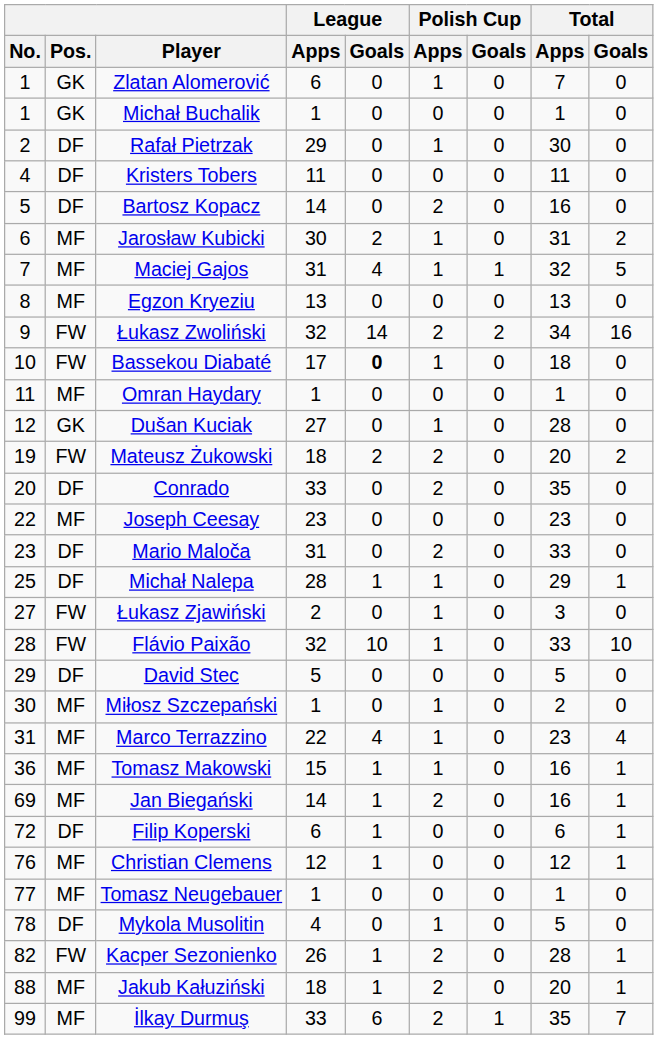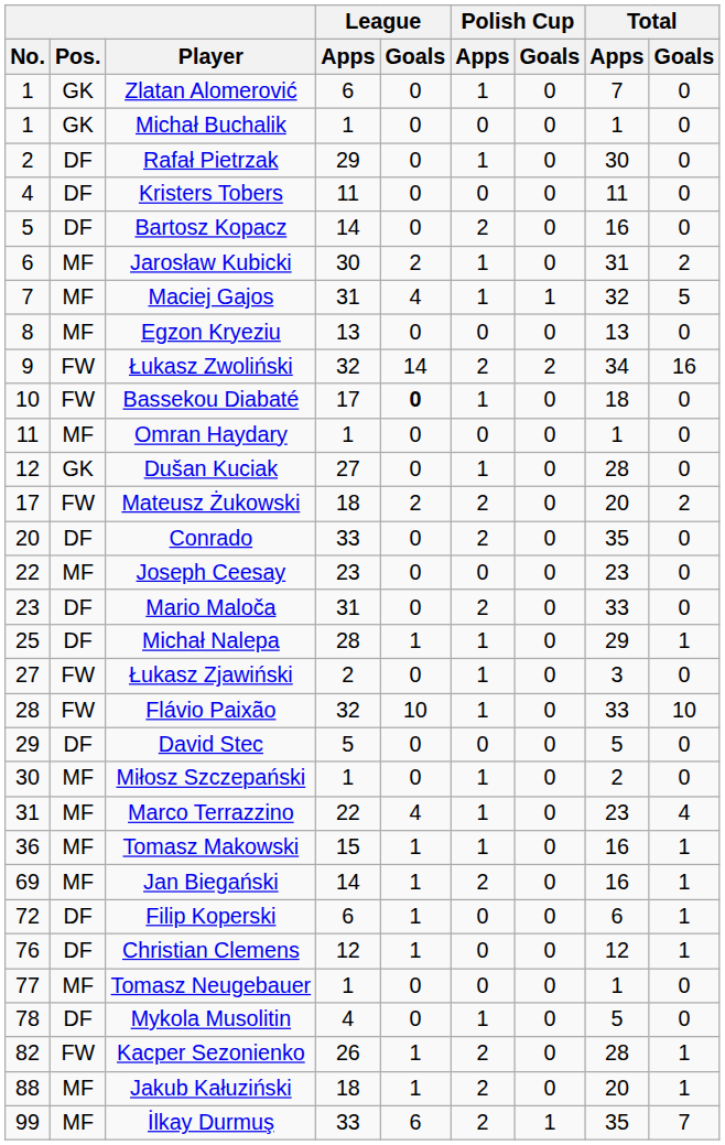 <table class="wikitable" style="text-align: center">
 <tr>
 <th colspan="3"></th>
 <th colspan="2">League</th>
 <th colspan="2">Polish Cup</th>
 <th colspan="2">Total</th>
 </tr>
 <tr>
 <th>No.</th>
 <th>Pos.</th>
 <th>Player</th>
 <th>Apps</th>
 <th>Goals</th>
 <th>Apps</th>
 <th>Goals</th>
 <th>Apps</th>
 <th>Goals</th>
 </tr>
 <tr>
 <td>1</td>
 <td>GK</td>
 <td><a href='#'>Zlatan Alomerović</a></td>
 <td>6</td>
 <td>0</td>
 <td>1</td>
 <td>0</td>
 <td>7</td>
 <td>0</td>
 </tr>
 <tr>
 <td>1</td>
 <td>GK</td>
 <td><a href='#'>Michał Buchalik</a></td>
 <td>1</td>
 <td>0</td>
 <td>0</td>
 <td>0</td>
 <td>1</td>
 <td>0</td>
 </tr>
 <tr>
 <td>2</td>
 <td>DF</td>
 <td><a href='#'>Rafał Pietrzak</a></td>
 <td>29</td>
 <td>0</td>
 <td>1</td>
 <td>0</td>
 <td>30</td>
 <td>0</td>
 </tr>
 <tr>
 <td>4</td>
 <td>DF</td>
 <td><a href='#'>Kristers Tobers</a></td>
 <td>11</td>
 <td>0</td>
 <td>0</td>
 <td>0</td>
 <td>11</td>
 <td>0</td>
 </tr>
 <tr>
 <td>5</td>
 <td>DF</td>
 <td><a href='#'>Bartosz Kopacz</a></td>
 <td>14</td>
 <td>0</td>
 <td>2</td>
 <td>0</td>
 <td>16</td>
 <td>0</td>
 </tr>
 <tr>
 <td>6</td>
 <td>MF</td>
 <td><a href='#'>Jarosław Kubicki</a></td>
 <td>30</td>
 <td>2</td>
 <td>1</td>
 <td>0</td>
 <td>31</td>
 <td>2</td>
 </tr>
 <tr>
 <td>7</td>
 <td>MF</td>
 <td><a href='#'>Maciej Gajos</a></td>
 <td>31</td>
 <td>4</td>
 <td>1</td>
 <td>1</td>
 <td>32</td>
 <td>5</td>
 </tr>
 <tr>
 <td>8</td>
 <td>MF</td>
 <td><a href='#'>Egzon Kryeziu</a></td>
 <td>13</td>
 <td>0</td>
 <td>0</td>
 <td>0</td>
 <td>13</td>
 <td>0</td>
 </tr>
 <tr>
 <td>9</td>
 <td>FW</td>
 <td><a href='#'>Łukasz Zwoliński</a></td>
 <td>32</td>
 <td>14</td>
 <td>2</td>
 <td>2</td>
 <td>34</td>
 <td>16</td>
 </tr>
 <tr>
 <td>10</td>
 <td>FW</td>
 <td><a href='#'>Bassekou Diabaté</a></td>
 <td>17</td>
 <td><strong>0</strong></td>
 <td>1</td>
 <td>0</td>
 <td>18</td>
 <td>0</td>
 </tr>
 <tr>
 <td>11</td>
 <td>MF</td>
 <td><a href='#'>Omran Haydary</a></td>
 <td>1</td>
 <td>0</td>
 <td>0</td>
 <td>0</td>
 <td>1</td>
 <td>0</td>
 </tr>
 <tr>
 <td>12</td>
 <td>GK</td>
 <td><a href='#'>Dušan Kuciak</a></td>
 <td>27</td>
 <td>0</td>
 <td>1</td>
 <td>0</td>
 <td>28</td>
 <td>0</td>
 </tr>
 <tr>
-<td>19</td>
+<td>17</td>
 <td>FW</td>
 <td><a href='#'>Mateusz Żukowski</a></td>
 <td>18</td>
 <td>2</td>
 <td>2</td>
 <td>0</td>
 <td>20</td>
 <td>2</td>
 </tr>
 <tr>
 <td>20</td>
 <td>DF</td>
 <td><a href='#'>Conrado</a></td>
 <td>33</td>
 <td>0</td>
 <td>2</td>
 <td>0</td>
 <td>35</td>
 <td>0</td>
 </tr>
 <tr>
 <td>22</td>
 <td>MF</td>
 <td><a href='#'>Joseph Ceesay</a></td>
 <td>23</td>
 <td>0</td>
 <td>0</td>
 <td>0</td>
 <td>23</td>
 <td>0</td>
 </tr>
 <tr>
 <td>23</td>
 <td>DF</td>
 <td><a href='#'>Mario Maloča</a></td>
 <td>31</td>
 <td>0</td>
 <td>2</td>
 <td>0</td>
 <td>33</td>
 <td>0</td>
 </tr>
 <tr>
 <td>25</td>
 <td>DF</td>
 <td><a href='#'>Michał Nalepa</a></td>
 <td>28</td>
 <td>1</td>
 <td>1</td>
 <td>0</td>
 <td>29</td>
 <td>1</td>
 </tr>
 <tr>
 <td>27</td>
 <td>FW</td>
 <td><a href='#'>Łukasz Zjawiński</a></td>
 <td>2</td>
 <td>0</td>
 <td>1</td>
 <td>0</td>
 <td>3</td>
 <td>0</td>
 </tr>
 <tr>
 <td>28</td>
 <td>FW</td>
 <td><a href='#'>Flávio Paixão</a></td>
 <td>32</td>
 <td>10</td>
 <td>1</td>
 <td>0</td>
 <td>33</td>
 <td>10</td>
 </tr>
 <tr>
 <td>29</td>
 <td>DF</td>
 <td><a href='#'>David Stec</a></td>
 <td>5</td>
 <td>0</td>
 <td>0</td>
 <td>0</td>
 <td>5</td>
 <td>0</td>
 </tr>
 <tr>
 <td>30</td>
 <td>MF</td>
 <td><a href='#'>Miłosz Szczepański</a></td>
 <td>1</td>
 <td>0</td>
 <td>1</td>
 <td>0</td>
 <td>2</td>
 <td>0</td>
 </tr>
 <tr>
 <td>31</td>
 <td>MF</td>
 <td><a href='#'>Marco Terrazzino</a></td>
 <td>22</td>
 <td>4</td>
 <td>1</td>
 <td>0</td>
 <td>23</td>
 <td>4</td>
 </tr>
 <tr>
 <td>36</td>
 <td>MF</td>
 <td><a href='#'>Tomasz Makowski</a></td>
 <td>15</td>
 <td>1</td>
 <td>1</td>
 <td>0</td>
 <td>16</td>
 <td>1</td>
 </tr>
 <tr>
 <td>69</td>
 <td>MF</td>
 <td><a href='#'>Jan Biegański</a></td>
 <td>14</td>
 <td>1</td>
 <td>2</td>
 <td>0</td>
 <td>16</td>
 <td>1</td>
 </tr>
 <tr>
 <td>72</td>
 <td>DF</td>
 <td><a href='#'>Filip Koperski</a></td>
 <td>6</td>
 <td>1</td>
 <td>0</td>
 <td>0</td>
 <td>6</td>
 <td>1</td>
 </tr>
 <tr>
 <td>76</td>
-<td>MF</td>
+<td>DF</td>
 <td><a href='#'>Christian Clemens</a></td>
 <td>12</td>
 <td>1</td>
 <td>0</td>
 <td>0</td>
 <td>12</td>
 <td>1</td>
 </tr>
 <tr>
 <td>77</td>
 <td>MF</td>
 <td><a href='#'>Tomasz Neugebauer</a></td>
 <td>1</td>
 <td>0</td>
 <td>0</td>
 <td>0</td>
 <td>1</td>
 <td>0</td>
 </tr>
 <tr>
 <td>78</td>
 <td>DF</td>
 <td><a href='#'>Mykola Musolitin</a></td>
 <td>4</td>
 <td>0</td>
 <td>1</td>
 <td>0</td>
 <td>5</td>
 <td>0</td>
 </tr>
 <tr>
 <td>82</td>
 <td>FW</td>
 <td><a href='#'>Kacper Sezonienko</a></td>
 <td>26</td>
 <td>1</td>
 <td>2</td>
 <td>0</td>
 <td>28</td>
 <td>1</td>
 </tr>
 <tr>
 <td>88</td>
 <td>MF</td>
 <td><a href='#'>Jakub Kałuziński</a></td>
 <td>18</td>
 <td>1</td>
 <td>2</td>
 <td>0</td>
 <td>20</td>
 <td>1</td>
 </tr>
 <tr>
 <td>99</td>
 <td>MF</td>
 <td><a href='#'>İlkay Durmuş</a></td>
 <td>33</td>
 <td>6</td>
 <td>2</td>
 <td>1</td>
 <td>35</td>
 <td>7</td>
 </tr>
 </table>
